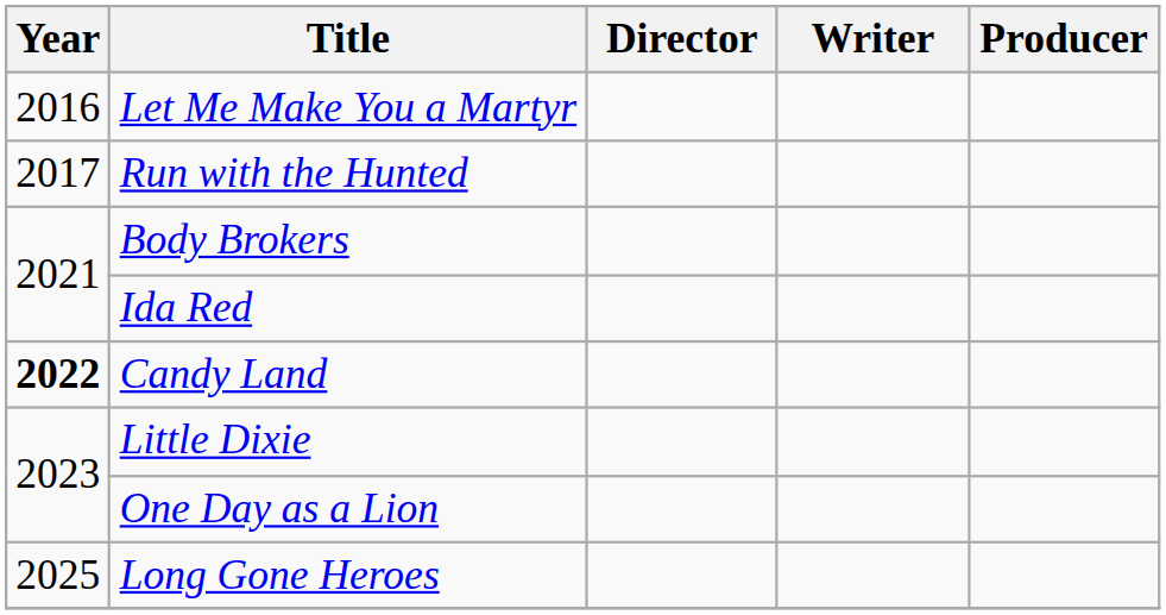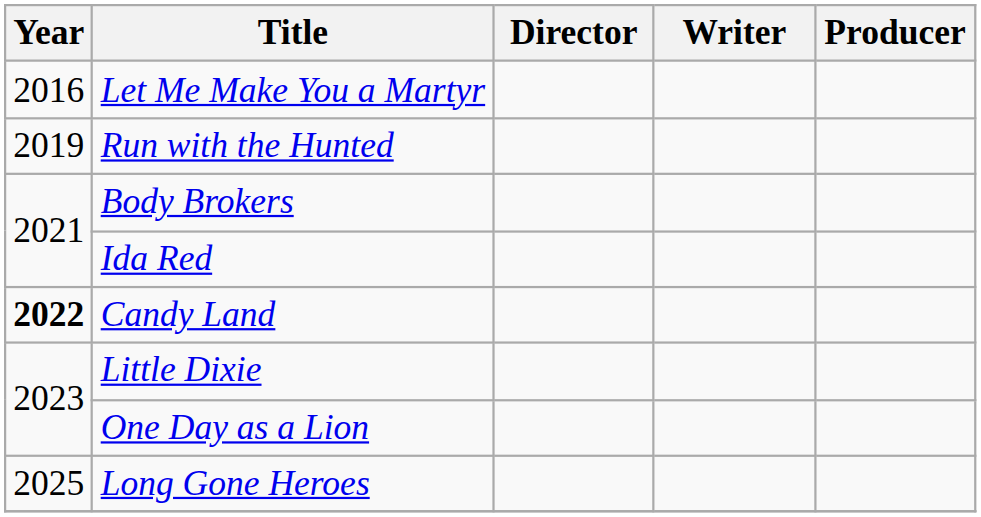 <table class="wikitable">
 <tr>
 <th>Year</th>
 <th>Title</th>
 <th width=65>Director</th>
 <th width=65>Writer</th>
 <th width=65>Producer</th>
 </tr>
 <tr>
 <td>2016</td>
 <td><em><a href='#'>Let Me Make You a Martyr</a></em></td>
 <td></td>
 <td></td>
 <td></td>
 </tr>
 <tr>
-<td>2017</td>
+<td>2019</td>
 <td><em><a href='#'>Run with the Hunted</a></em></td>
 <td></td>
 <td></td>
 <td></td>
 </tr>
 <tr>
 <td rowspan=2>2021</td>
 <td><em><a href='#'>Body Brokers</a></em></td>
 <td></td>
 <td></td>
 <td></td>
 </tr>
 <tr>
 <td><em><a href='#'>Ida Red</a></em></td>
 <td></td>
 <td></td>
 <td></td>
 </tr>
 <tr>
 <td><strong>2022</strong></td>
 <td><em><a href='#'>Candy Land</a></em></td>
 <td></td>
 <td></td>
 <td></td>
 </tr>
 <tr>
 <td rowspan=2>2023</td>
 <td><em><a href='#'>Little Dixie</a></em></td>
 <td></td>
 <td></td>
 <td></td>
 </tr>
 <tr>
 <td><em><a href='#'>One Day as a Lion</a></em></td>
 <td></td>
 <td></td>
 <td></td>
 </tr>
 <tr>
 <td>2025</td>
 <td><em><a href='#'>Long Gone Heroes</a></em></td>
 <td></td>
 <td></td>
 <td></td>
 </tr>
 <tr>
 </tr>
 </table>
